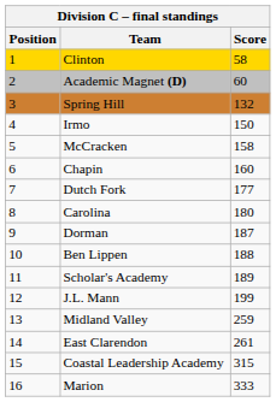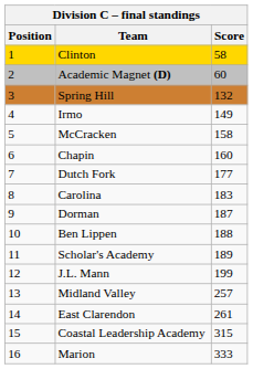 <table class="wikitable collapsible collapsed" style="float:right; width:310px">
 <tr>
 <th colspan=5>Division C – final standings</th>
 </tr>
 <tr>
 <th>Position</th>
 <th>Team</th>
 <th>Score</th>
 </tr>
 <tr style="background:#ffd700; color:black">
 <td>1</td>
 <td>Clinton</td>
 <td>58</td>
 </tr>
 <tr style="background:#c0c0c0; color:black">
 <td>2</td>
 <td>Academic Magnet <strong>(D)</strong></td>
 <td>60</td>
 </tr>
 <tr style="background:#cd7f32; color:black">
 <td>3</td>
 <td>Spring Hill</td>
 <td>132</td>
 </tr>
 <tr>
 <td>4</td>
 <td>Irmo</td>
-<td>150</td>
+<td>149</td>
 </tr>
 <tr>
 <td>5</td>
 <td>McCracken</td>
 <td>158</td>
 </tr>
 <tr>
 <td>6</td>
 <td>Chapin</td>
 <td>160</td>
 </tr>
 <tr>
 <td>7</td>
 <td>Dutch Fork</td>
 <td>177</td>
 </tr>
 <tr>
 <td>8</td>
 <td>Carolina</td>
-<td>180</td>
+<td>183</td>
 </tr>
 <tr>
 <td>9</td>
 <td>Dorman</td>
 <td>187</td>
 </tr>
 <tr>
 <td>10</td>
 <td>Ben Lippen</td>
 <td>188</td>
 </tr>
 <tr>
 <td>11</td>
 <td>Scholar's Academy</td>
 <td>189</td>
 </tr>
 <tr>
 <td>12</td>
 <td>J.L. Mann</td>
 <td>199</td>
 </tr>
 <tr>
 <td>13</td>
 <td>Midland Valley</td>
-<td>259</td>
+<td>257</td>
 </tr>
 <tr>
 <td>14</td>
 <td>East Clarendon</td>
 <td>261</td>
 </tr>
 <tr>
 <td>15</td>
 <td>Coastal Leadership Academy</td>
 <td>315</td>
 </tr>
 <tr>
 <td>16</td>
 <td>Marion</td>
 <td>333</td>
 </tr>
 </table>
